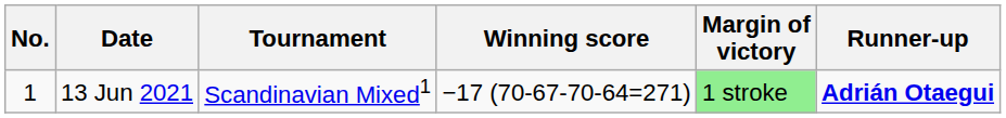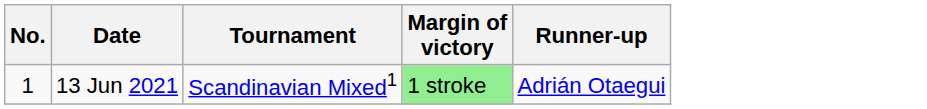 <table class="wikitable" style="font-size:95%;">
 <tr>
 <th>No.</th>
 <th>Date</th>
 <th>Tournament</th>
-<th>Winning score</th>
 <th>Margin of<br>victory</th>
 <th>Runner-up</th>
 </tr>
 <tr>
 <td align=center>1</td>
 <td align=right>13 Jun <a href='#'>2021</a></td>
 <td><a href='#'>Scandinavian Mixed</a><sup>1</sup></td>
-<td>−17 (70-67-70-64=271)</td>
 <td style="background: lightgreen;">1 stroke</td>
-<td><strong> <a href='#'>Adrián Otaegui</a></strong></td>
+<td> <a href='#'>Adrián Otaegui</a></td>
 </tr>
 </table>
